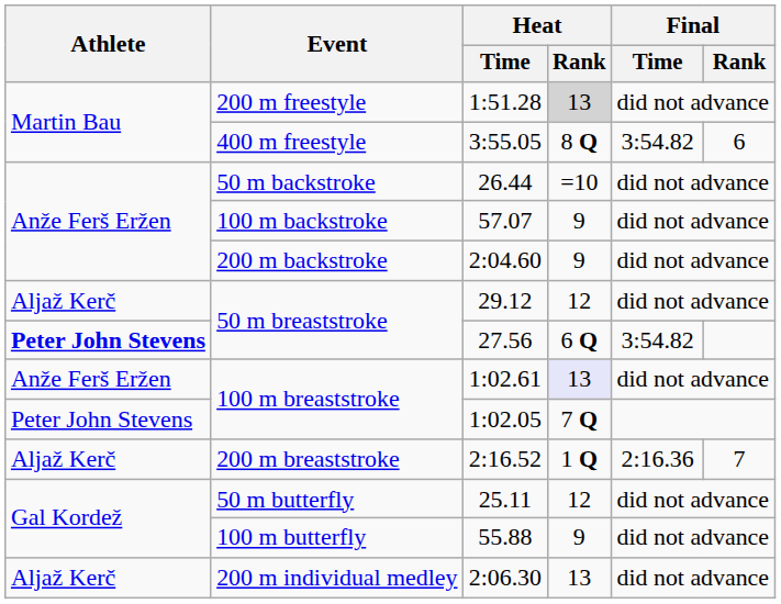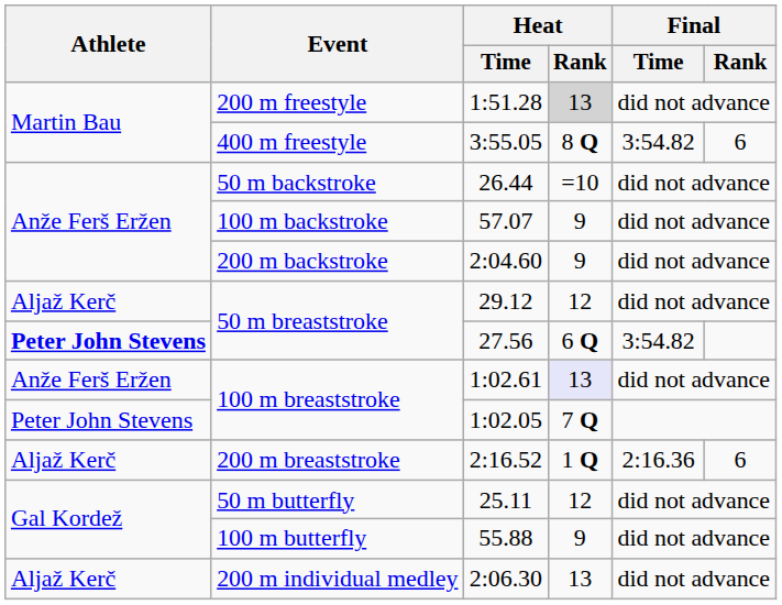 <table class=wikitable style="font-size:90%">
 <tr>
 <th rowspan="2">Athlete</th>
 <th rowspan="2">Event</th>
 <th colspan="2">Heat</th>
 <th colspan="2">Final</th>
 </tr>
 <tr style="font-size:95%">
 <th>Time</th>
 <th>Rank</th>
 <th>Time</th>
 <th>Rank</th>
 </tr>
 <tr align=center>
 <td align=left rowspan="2"><a href='#'>Martin Bau</a></td>
 <td align=left><a href='#'>200 m freestyle</a></td>
 <td>1:51.28</td>
 <td style="background: lightgrey;">13</td>
 <td colspan="2">did not advance</td>
 </tr>
 <tr align=center>
 <td align=left><a href='#'>400 m freestyle</a></td>
 <td>3:55.05</td>
 <td>8 <strong>Q</strong></td>
 <td>3:54.82</td>
 <td>6</td>
 </tr>
 <tr align=center>
 <td align=left rowspan="3"><a href='#'>Anže Ferš Eržen</a></td>
 <td align=left><a href='#'>50 m backstroke</a></td>
 <td>26.44</td>
 <td>=10</td>
 <td colspan="2">did not advance</td>
 </tr>
 <tr align=center>
 <td align=left><a href='#'>100 m backstroke</a></td>
 <td>57.07</td>
 <td>9</td>
 <td colspan="2">did not advance</td>
 </tr>
 <tr align=center>
 <td align=left><a href='#'>200 m backstroke</a></td>
 <td>2:04.60</td>
 <td>9</td>
 <td colspan="2">did not advance</td>
 </tr>
 <tr align=center>
 <td align=left><a href='#'>Aljaž Kerč</a></td>
 <td align=left rowspan="2"><a href='#'>50 m breaststroke</a></td>
 <td>29.12</td>
 <td>12</td>
 <td colspan="2">did not advance</td>
 </tr>
 <tr align=center>
 <td align=left><strong><a href='#'>Peter John Stevens</a></strong></td>
 <td>27.56</td>
 <td>6 <strong>Q</strong></td>
 <td>3:54.82</td>
 <td></td>
 </tr>
 <tr align=center>
 <td align=left><a href='#'>Anže Ferš Eržen</a></td>
 <td align=left rowspan="2"><a href='#'>100 m breaststroke</a></td>
 <td>1:02.61</td>
 <td style="background: lavender;">13</td>
 <td colspan="2">did not advance</td>
 </tr>
 <tr align=center>
 <td align=left><a href='#'>Peter John Stevens</a></td>
 <td>1:02.05</td>
 <td>7 <strong>Q</strong></td>
 <td colspan="2"></td>
 </tr>
 <tr align=center>
 <td align=left><a href='#'>Aljaž Kerč</a></td>
 <td align=left><a href='#'>200 m breaststroke</a></td>
 <td>2:16.52</td>
 <td>1 <strong>Q</strong></td>
 <td>2:16.36</td>
-<td>7</td>
+<td>6</td>
 </tr>
 <tr align=center>
 <td align=left rowspan="2"><a href='#'>Gal Kordež</a></td>
 <td align=left><a href='#'>50 m butterfly</a></td>
 <td>25.11</td>
 <td>12</td>
 <td colspan="2">did not advance</td>
 </tr>
 <tr align=center>
 <td align=left><a href='#'>100 m butterfly</a></td>
 <td>55.88</td>
 <td>9</td>
 <td colspan="2">did not advance</td>
 </tr>
 <tr align=center>
 <td align=left><a href='#'>Aljaž Kerč</a></td>
 <td align=left><a href='#'>200 m individual medley</a></td>
 <td>2:06.30</td>
 <td>13</td>
 <td colspan="2">did not advance</td>
 </tr>
 </table>
